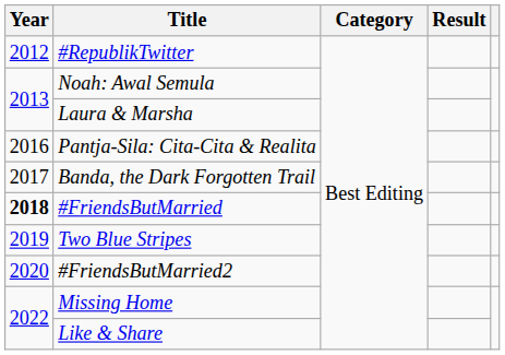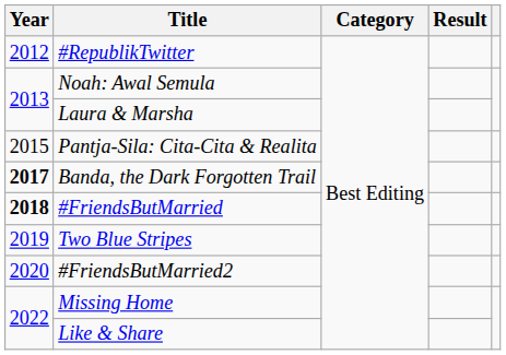 <table class="wikitable">
 <tr>
 <th>Year</th>
 <th>Title</th>
 <th>Category</th>
 <th>Result</th>
 <th></th>
 </tr>
 <tr>
 <td><a href='#'>2012</a></td>
 <td><em><a href='#'>#RepublikTwitter</a></em></td>
 <td rowspan="10">Best Editing</td>
 <td></td>
 <td align="center"></td>
 </tr>
 <tr>
 <td rowspan="2"><a href='#'>2013</a></td>
 <td><em>Noah: Awal Semula</em> </td>
 <td></td>
 <td align="center" rowspan="2"></td>
 </tr>
 <tr>
 <td><em>Laura & Marsha</em></td>
 <td></td>
 </tr>
 <tr>
-<td>2016</td>
+<td>2015</td>
 <td><em>Pantja-Sila: Cita-Cita & Realita</em></td>
 <td></td>
 <td align="center"></td>
 </tr>
 <tr>
-<td>2017</td>
+<td><strong>2017</strong></td>
 <td><em>Banda, the Dark Forgotten Trail</em> </td>
 <td></td>
 <td align="center"></td>
 </tr>
 <tr>
 <td><strong>2018</strong></td>
 <td><em><a href='#'>#FriendsButMarried</a></em></td>
 <td></td>
 <td align="center"></td>
 </tr>
 <tr>
 <td><a href='#'>2019</a></td>
 <td><em><a href='#'>Two Blue Stripes</a></em></td>
 <td></td>
 <td align="center"></td>
 </tr>
 <tr>
 <td><a href='#'>2020</a></td>
 <td><em>#FriendsButMarried2</em></td>
 <td></td>
 <td align="center"></td>
 </tr>
 <tr>
 <td rowspan="2"><a href='#'>2022</a></td>
 <td><em><a href='#'>Missing Home</a></em></td>
 <td></td>
 <td rowspan="2" align="center"></td>
 </tr>
 <tr>
 <td><em><a href='#'>Like & Share</a></em></td>
 <td></td>
 </tr>
 </table>
